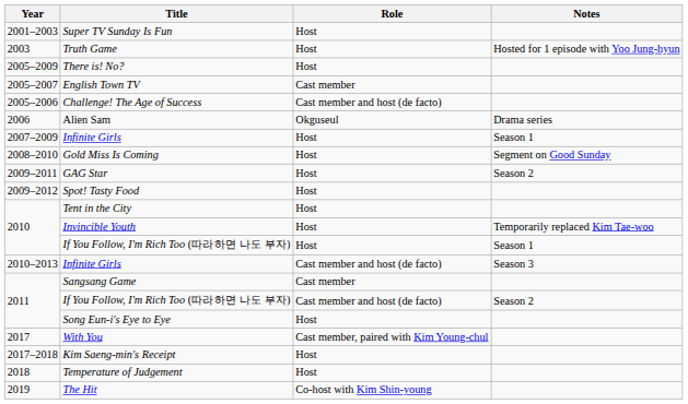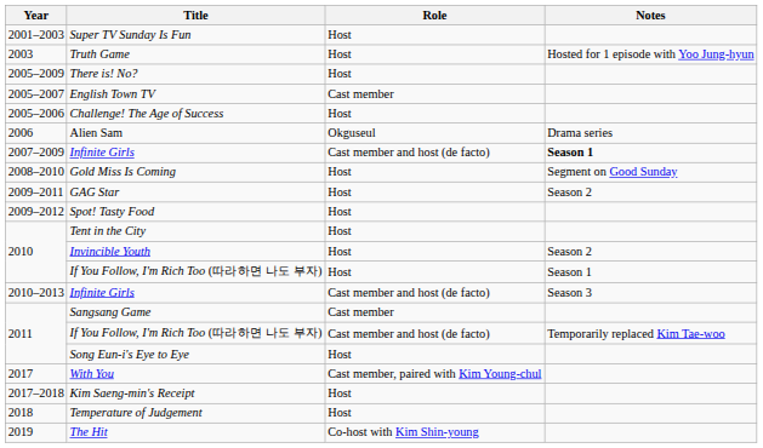 <table class="wikitable">
 <tr>
 <th>Year</th>
 <th>Title</th>
 <th>Role</th>
 <th>Notes</th>
 </tr>
 <tr>
 <td>2001–2003</td>
 <td><em>Super TV Sunday Is Fun</em></td>
 <td>Host</td>
 <td></td>
 </tr>
 <tr>
 <td>2003</td>
 <td><em>Truth Game</em></td>
 <td>Host</td>
 <td>Hosted for 1 episode with <a href='#'>Yoo Jung-hyun</a></td>
 </tr>
 <tr>
 <td>2005–2009</td>
 <td><em>There is! No?</em></td>
 <td>Host</td>
 <td></td>
 </tr>
 <tr>
 <td>2005–2007</td>
 <td><em>English Town TV</em></td>
 <td>Cast member</td>
 <td></td>
 </tr>
 <tr>
 <td>2005–2006</td>
 <td><em>Challenge! The Age of Success</em></td>
-<td>Cast member and host (de facto)</td>
+<td>Host</td>
 <td></td>
 </tr>
 <tr>
 <td>2006</td>
 <td>Alien Sam</td>
 <td>Okguseul</td>
 <td>Drama series</td>
 </tr>
 <tr>
 <td>2007–2009</td>
 <td><em><a href='#'>Infinite Girls</a></em></td>
-<td>Host</td>
-<td>Season 1</td>
+<td>Cast member and host (de facto)</td>
+<td><strong>Season 1</strong></td>
 </tr>
 <tr>
 <td>2008–2010</td>
 <td><em>Gold Miss Is Coming</em></td>
 <td>Host</td>
 <td>Segment on <a href='#'>Good Sunday</a></td>
 </tr>
 <tr>
 <td>2009–2011</td>
 <td><em>GAG Star</em></td>
 <td>Host</td>
 <td>Season 2</td>
 </tr>
 <tr>
 <td>2009–2012</td>
 <td><em>Spot! Tasty Food</em></td>
 <td>Host</td>
 <td></td>
 </tr>
 <tr>
 <td rowspan="3">2010</td>
 <td><em>Tent in the City</em></td>
 <td>Host</td>
 <td></td>
 </tr>
 <tr>
 <td><em><a href='#'>Invincible Youth</a></em></td>
 <td>Host</td>
-<td>Temporarily replaced <a href='#'>Kim Tae-woo</a></td>
+<td>Season 2</td>
 </tr>
 <tr>
 <td><em>If You Follow, I'm Rich Too</em> (따라하면 나도 부자)</td>
 <td>Host</td>
 <td>Season 1</td>
 </tr>
 <tr>
 <td>2010–2013</td>
 <td><em><a href='#'>Infinite Girls</a></em></td>
 <td>Cast member and host (de facto)</td>
 <td>Season 3</td>
 </tr>
 <tr>
 <td rowspan="3">2011</td>
 <td><em>Sangsang Game</em></td>
 <td>Cast member</td>
 <td></td>
 </tr>
 <tr>
 <td><em>If You Follow, I'm Rich Too</em> (따라하면 나도 부자)</td>
 <td>Cast member and host (de facto)</td>
-<td>Season 2</td>
+<td>Temporarily replaced <a href='#'>Kim Tae-woo</a></td>
 </tr>
 <tr>
 <td><em>Song Eun-i's Eye to Eye</em></td>
 <td>Host</td>
 <td></td>
 </tr>
 <tr>
 <td>2017</td>
 <td><em><a href='#'>With You</a></em></td>
 <td>Cast member, paired with <a href='#'>Kim Young-chul</a></td>
 <td></td>
 </tr>
 <tr>
 <td>2017–2018</td>
 <td><em>Kim Saeng-min's Receipt</em></td>
 <td>Host</td>
 <td></td>
 </tr>
 <tr>
 <td>2018</td>
 <td><em>Temperature of Judgement</em></td>
 <td>Host</td>
 <td></td>
 </tr>
 <tr>
 <td>2019</td>
 <td><em><a href='#'>The Hit</a></em></td>
 <td>Co-host with <a href='#'>Kim Shin-young</a></td>
 <td></td>
 </tr>
 </table>
